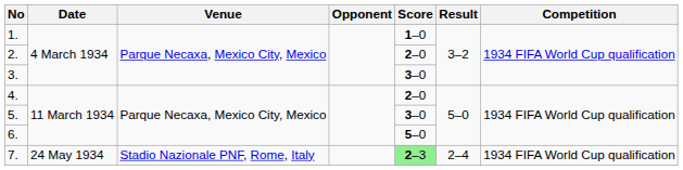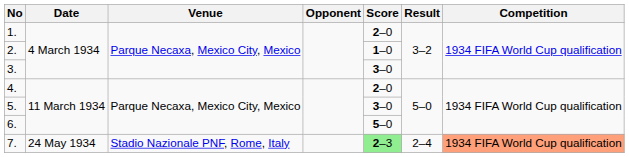 <table class="wikitable" style="font-size:100%;">
 <tr>
 <th>No</th>
 <th>Date</th>
 <th>Venue</th>
 <th>Opponent</th>
 <th>Score</th>
 <th>Result</th>
 <th>Competition</th>
 </tr>
 <tr>
 <td>1.</td>
 <td rowspan="3">4 March 1934</td>
 <td rowspan="3"><a href='#'>Parque Necaxa</a>, <a href='#'>Mexico City</a>, <a href='#'>Mexico</a></td>
 <td rowspan="3"></td>
-<td align=center><strong>1</strong>–0</td>
+<td align=center><strong>2</strong>–0</td>
 <td rowspan="3" style="text-align:center">3–2</td>
 <td rowspan="3"><a href='#'>1934 FIFA World Cup qualification</a></td>
 </tr>
 <tr>
 <td>2.</td>
-<td align=center><strong>2</strong>–0</td>
+<td align=center><strong>1</strong>–0</td>
 </tr>
 <tr>
 <td>3.</td>
 <td align=center><strong>3</strong>–0</td>
 </tr>
 <tr>
 <td>4.</td>
 <td rowspan="3">11 March 1934</td>
 <td rowspan="3">Parque Necaxa, Mexico City, Mexico</td>
 <td rowspan="3"></td>
 <td align=center><strong>2</strong>–0</td>
 <td rowspan="3" style="text-align:center">5–0</td>
 <td rowspan="3">1934 FIFA World Cup qualification</td>
 </tr>
 <tr>
 <td>5.</td>
 <td align=center><strong>3</strong>–0</td>
 </tr>
 <tr>
 <td>6.</td>
 <td align=center><strong>5</strong>–0</td>
 </tr>
 <tr>
 <td>7.</td>
 <td>24 May 1934</td>
 <td><a href='#'>Stadio Nazionale PNF</a>, <a href='#'>Rome</a>, <a href='#'>Italy</a></td>
 <td></td>
 <td align=center style="background: lightgreen;"><strong>2</strong>–3</td>
 <td align=center>2–4</td>
-<td>1934 FIFA World Cup qualification</td>
+<td style="background: lightsalmon;">1934 FIFA World Cup qualification</td>
 </tr>
 </table>
